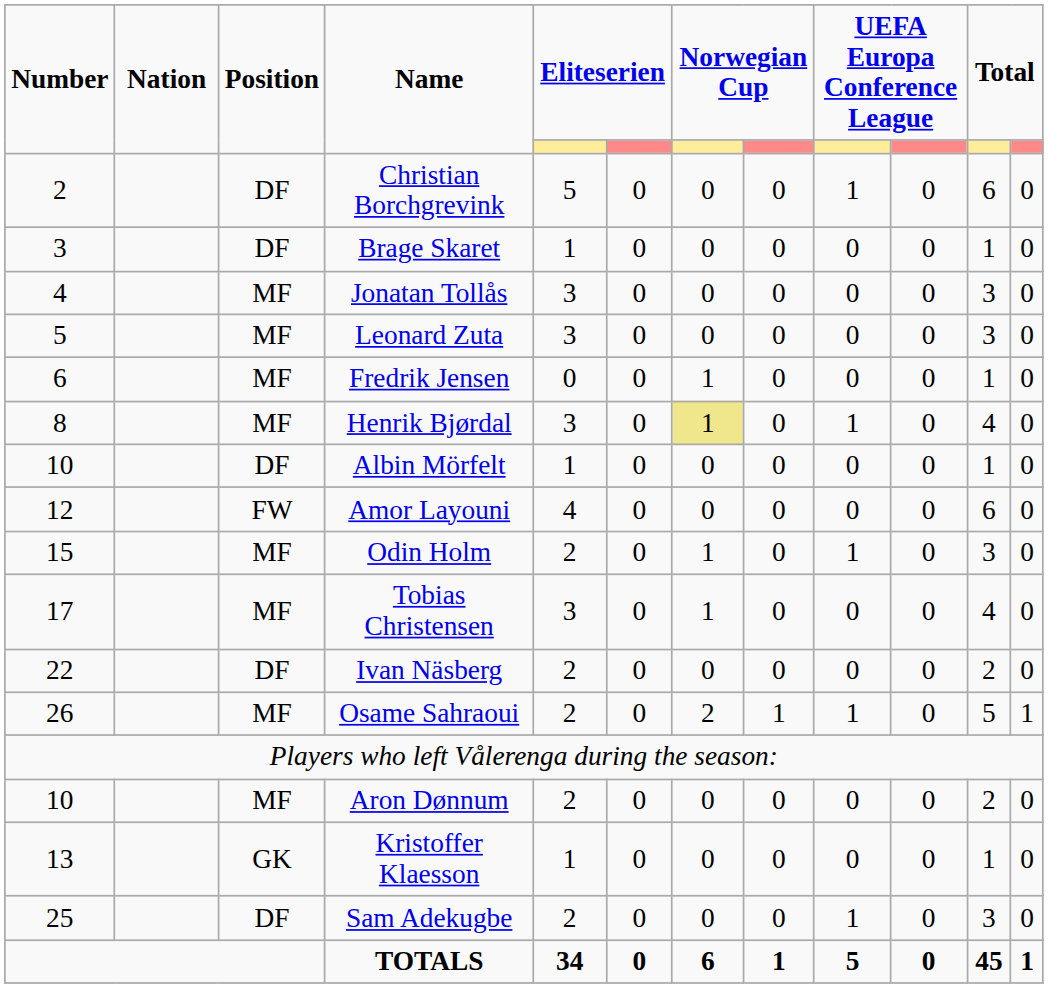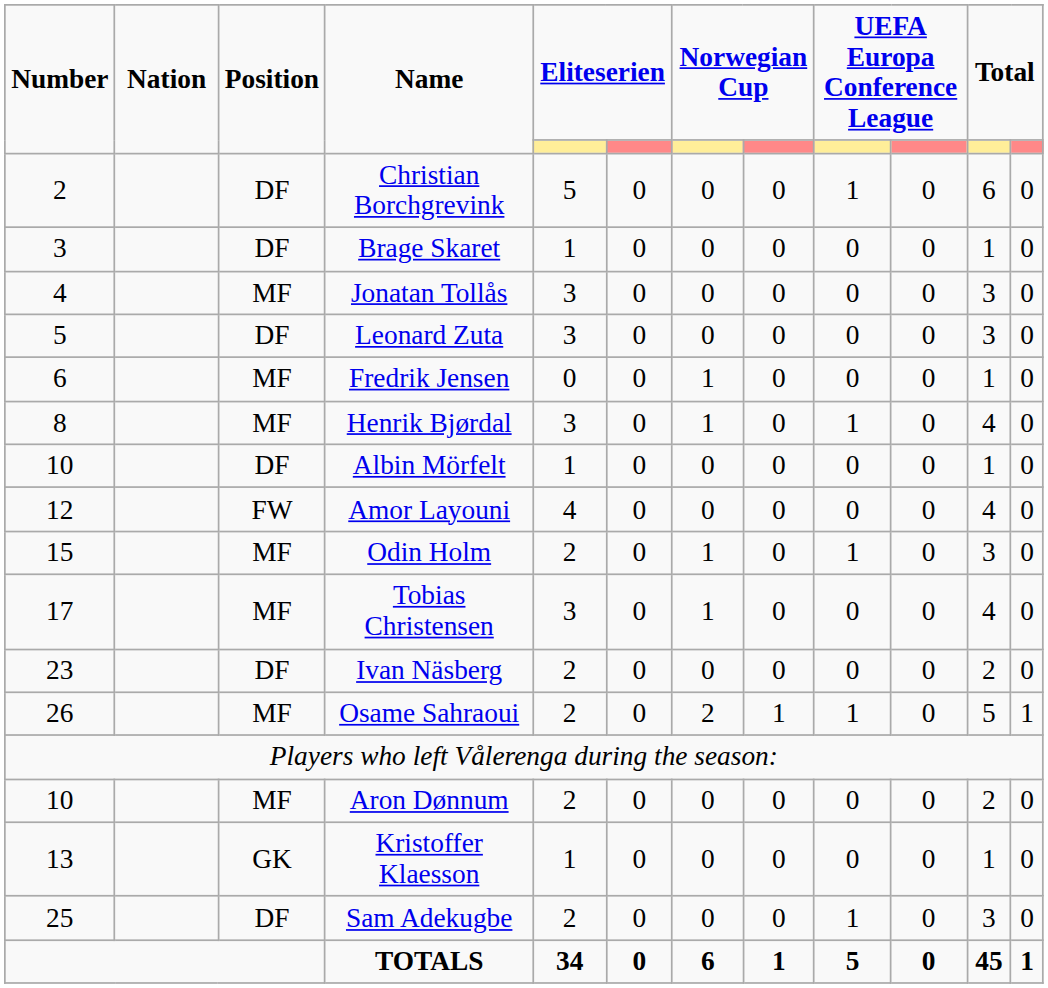 <table class="wikitable" style="font-size: 100%; text-align: center;">
 <tr>
 <td rowspan="2" width="10%" align="center"><strong>Number</strong></td>
 <td rowspan="2" width="10%" align="center"><strong>Nation</strong></td>
 <td rowspan="2" width="10%" align="center"><strong>Position</strong></td>
 <td rowspan="2" width="20%" align="center"><strong>Name</strong></td>
 <td colspan="2" align="center"><strong><a href='#'>Eliteserien</a></strong></td>
 <td colspan="2" align="center"><strong><a href='#'>Norwegian Cup</a></strong></td>
 <td colspan="2" align="center"><strong><a href='#'>UEFA Europa Conference League</a></strong></td>
 <td colspan="2" align="center"><strong>Total</strong></td>
 </tr>
 <tr>
 <th width=60 style="background: #FFEE99"></th>
 <th width=60 style="background: #FF8888"></th>
 <th width=60 style="background: #FFEE99"></th>
 <th width=60 style="background: #FF8888"></th>
 <th width=120 style="background: #FFEE99"></th>
 <th width=120 style="background: #FF8888"></th>
 <th width=60 style="background: #FFEE99"></th>
 <th width=60 style="background: #FF8888"></th>
 </tr>
 <tr>
 <td>2</td>
 <td></td>
 <td>DF</td>
 <td><a href='#'>Christian Borchgrevink</a></td>
 <td>5</td>
 <td>0</td>
 <td>0</td>
 <td>0</td>
 <td>1</td>
 <td>0</td>
 <td>6</td>
 <td>0</td>
 </tr>
 <tr>
 <td>3</td>
 <td></td>
 <td>DF</td>
 <td><a href='#'>Brage Skaret</a></td>
 <td>1</td>
 <td>0</td>
 <td>0</td>
 <td>0</td>
 <td>0</td>
 <td>0</td>
 <td>1</td>
 <td>0</td>
 </tr>
 <tr>
 <td>4</td>
 <td></td>
 <td>MF</td>
 <td><a href='#'>Jonatan Tollås</a></td>
 <td>3</td>
 <td>0</td>
 <td>0</td>
 <td>0</td>
 <td>0</td>
 <td>0</td>
 <td>3</td>
 <td>0</td>
 </tr>
 <tr>
 <td>5</td>
 <td></td>
-<td>MF</td>
+<td>DF</td>
 <td><a href='#'>Leonard Zuta</a></td>
 <td>3</td>
 <td>0</td>
 <td>0</td>
 <td>0</td>
 <td>0</td>
 <td>0</td>
 <td>3</td>
 <td>0</td>
 </tr>
 <tr>
 <td>6</td>
 <td></td>
 <td>MF</td>
 <td><a href='#'>Fredrik Jensen</a></td>
 <td>0</td>
 <td>0</td>
 <td>1</td>
 <td>0</td>
 <td>0</td>
 <td>0</td>
 <td>1</td>
 <td>0</td>
 </tr>
 <tr>
 <td>8</td>
 <td></td>
 <td>MF</td>
 <td><a href='#'>Henrik Bjørdal</a></td>
 <td>3</td>
 <td>0</td>
-<td style="background: khaki;">1</td>
+<td>1</td>
 <td>0</td>
 <td>1</td>
 <td>0</td>
 <td>4</td>
 <td>0</td>
 </tr>
 <tr>
 <td>10</td>
 <td></td>
 <td>DF</td>
 <td><a href='#'>Albin Mörfelt</a></td>
 <td>1</td>
 <td>0</td>
 <td>0</td>
 <td>0</td>
 <td>0</td>
 <td>0</td>
 <td>1</td>
 <td>0</td>
 </tr>
 <tr>
 <td>12</td>
 <td></td>
 <td>FW</td>
 <td><a href='#'>Amor Layouni</a></td>
 <td>4</td>
 <td>0</td>
 <td>0</td>
 <td>0</td>
 <td>0</td>
 <td>0</td>
-<td>6</td>
+<td>4</td>
 <td>0</td>
 </tr>
 <tr>
 <td>15</td>
 <td></td>
 <td>MF</td>
 <td><a href='#'>Odin Holm</a></td>
 <td>2</td>
 <td>0</td>
 <td>1</td>
 <td>0</td>
 <td>1</td>
 <td>0</td>
 <td>3</td>
 <td>0</td>
 </tr>
 <tr>
 <td>17</td>
 <td></td>
 <td>MF</td>
 <td><a href='#'>Tobias Christensen</a></td>
 <td>3</td>
 <td>0</td>
 <td>1</td>
 <td>0</td>
 <td>0</td>
 <td>0</td>
 <td>4</td>
 <td>0</td>
 </tr>
 <tr>
-<td>22</td>
+<td>23</td>
 <td></td>
 <td>DF</td>
 <td><a href='#'>Ivan Näsberg</a></td>
 <td>2</td>
 <td>0</td>
 <td>0</td>
 <td>0</td>
 <td>0</td>
 <td>0</td>
 <td>2</td>
 <td>0</td>
 </tr>
 <tr>
 <td>26</td>
 <td></td>
 <td>MF</td>
 <td><a href='#'>Osame Sahraoui</a></td>
 <td>2</td>
 <td>0</td>
 <td>2</td>
 <td>1</td>
 <td>1</td>
 <td>0</td>
 <td>5</td>
 <td>1</td>
 </tr>
 <tr>
 <td colspan="14"><em>Players who left Vålerenga during the season:</em></td>
 </tr>
 <tr>
 <td>10</td>
 <td></td>
 <td>MF</td>
 <td><a href='#'>Aron Dønnum</a></td>
 <td>2</td>
 <td>0</td>
 <td>0</td>
 <td>0</td>
 <td>0</td>
 <td>0</td>
 <td>2</td>
 <td>0</td>
 </tr>
 <tr>
 <td>13</td>
 <td></td>
 <td>GK</td>
 <td><a href='#'>Kristoffer Klaesson</a></td>
 <td>1</td>
 <td>0</td>
 <td>0</td>
 <td>0</td>
 <td>0</td>
 <td>0</td>
 <td>1</td>
 <td>0</td>
 </tr>
 <tr>
 <td>25</td>
 <td></td>
 <td>DF</td>
 <td><a href='#'>Sam Adekugbe</a></td>
 <td>2</td>
 <td>0</td>
 <td>0</td>
 <td>0</td>
 <td>1</td>
 <td>0</td>
 <td>3</td>
 <td>0</td>
 </tr>
 <tr>
 <td colspan="3"></td>
 <td><strong>TOTALS</strong></td>
 <td><strong>34</strong></td>
 <td><strong>0</strong></td>
 <td><strong>6</strong></td>
 <td><strong>1</strong></td>
 <td><strong>5</strong></td>
 <td><strong>0</strong></td>
 <td><strong>45</strong></td>
 <td><strong>1</strong></td>
 </tr>
 </table>
